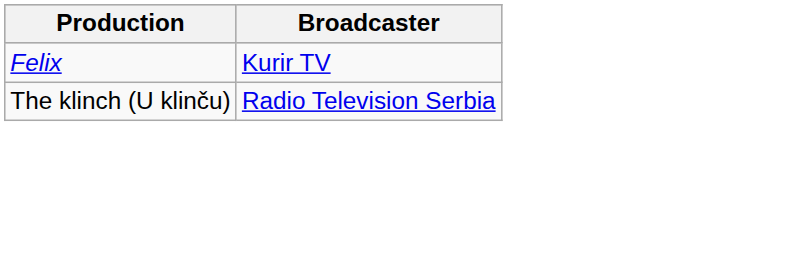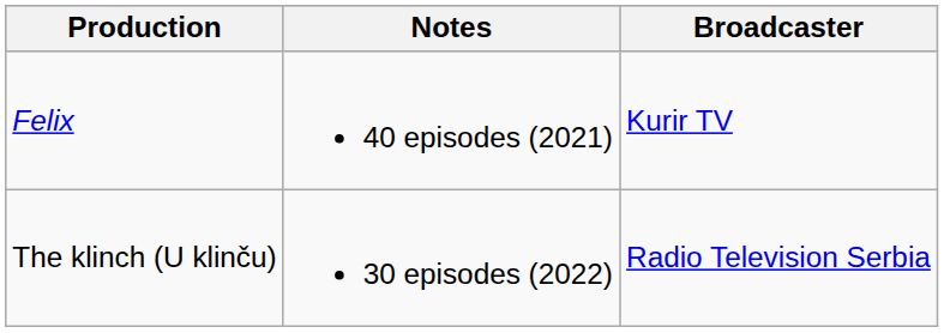 <table class="wikitable">
 <tr style="background:#ccc; text-align:center;">
 <th>Production</th>
+<th>Notes</th>
 <th>Broadcaster</th>
 </tr>
 <tr>
 <td><em><a href='#'>Felix</a></em></td>
+<td><br><ul><li>40 episodes (2021)</li></ul></td>
 <td><a href='#'>Kurir TV</a></td>
 </tr>
 <tr>
 <td>The klinch (U klinču)</td>
+<td><br><ul><li>30 episodes (2022)</li></ul></td>
 <td><a href='#'>Radio Television Serbia</a></td>
 </tr>
 </table>
